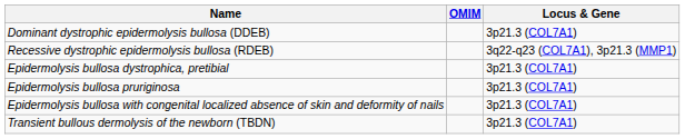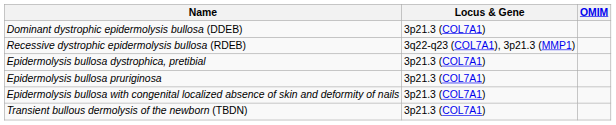 <table class="wikitable">
 <tr>
 <th>Name</th>
+<th>Locus & Gene</th>
 <th><a href='#'>OMIM</a></th>
-<th>Locus & Gene</th>
 </tr>
 <tr>
 <td><em>Dominant dystrophic epidermolysis bullosa</em> (DDEB)<br></td>
+<td>3p21.3 (<a href='#'>COL7A1</a>)</td>
 <td></td>
-<td>3p21.3 (<a href='#'>COL7A1</a>)</td>
 </tr>
 <tr>
 <td><em>Recessive dystrophic epidermolysis bullosa</em> (RDEB)<br></td>
+<td>3q22-q23 (<a href='#'>COL7A1</a>), 3p21.3 (<a href='#'>MMP1</a>)</td>
 <td></td>
-<td>3q22-q23 (<a href='#'>COL7A1</a>), 3p21.3 (<a href='#'>MMP1</a>)</td>
 </tr>
 <tr>
 <td><em>Epidermolysis bullosa dystrophica, pretibial</em></td>
+<td>3p21.3 (<a href='#'>COL7A1</a>)</td>
 <td></td>
-<td>3p21.3 (<a href='#'>COL7A1</a>)</td>
 </tr>
 <tr>
 <td><em>Epidermolysis bullosa pruriginosa</em></td>
+<td>3p21.3 (<a href='#'>COL7A1</a>)</td>
 <td></td>
-<td>3p21.3 (<a href='#'>COL7A1</a>)</td>
 </tr>
 <tr>
 <td><em>Epidermolysis bullosa with congenital localized absence of skin and deformity of nails</em></td>
+<td>3p21.3 (<a href='#'>COL7A1</a>)</td>
 <td></td>
-<td>3p21.3 (<a href='#'>COL7A1</a>)</td>
 </tr>
 <tr>
 <td><em>Transient bullous dermolysis of the newborn</em> (TBDN)</td>
+<td>3p21.3 (<a href='#'>COL7A1</a>)</td>
 <td></td>
-<td>3p21.3 (<a href='#'>COL7A1</a>)</td>
 </tr>
 </table>
